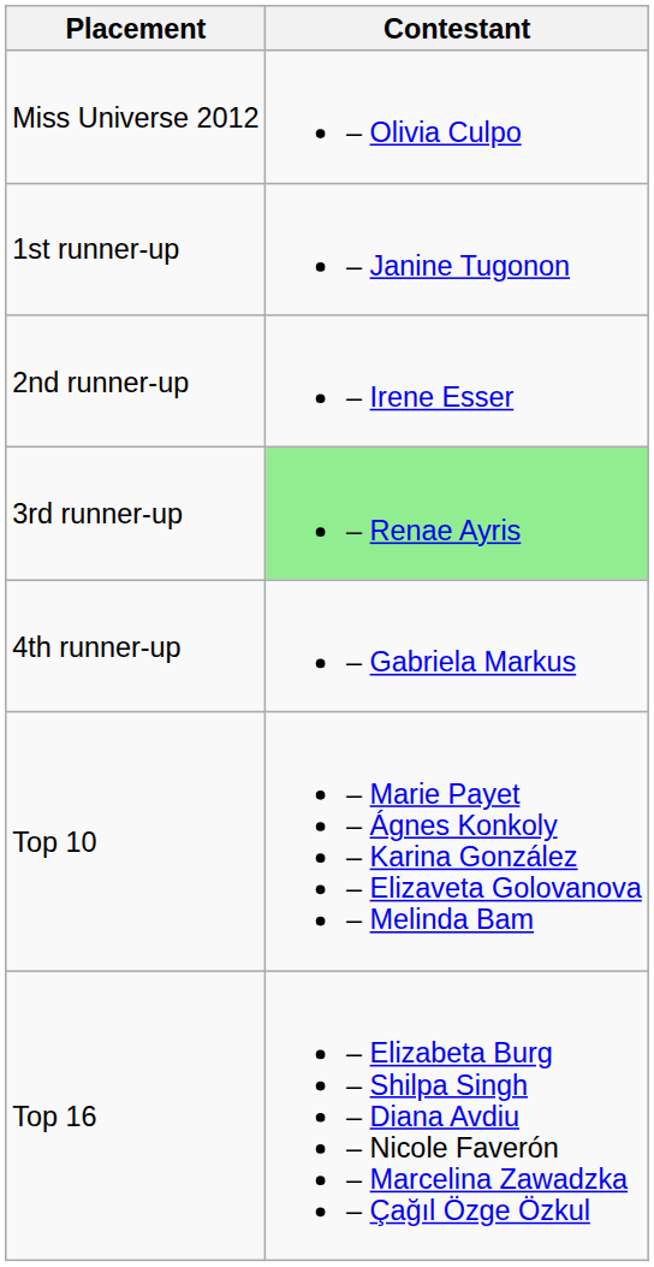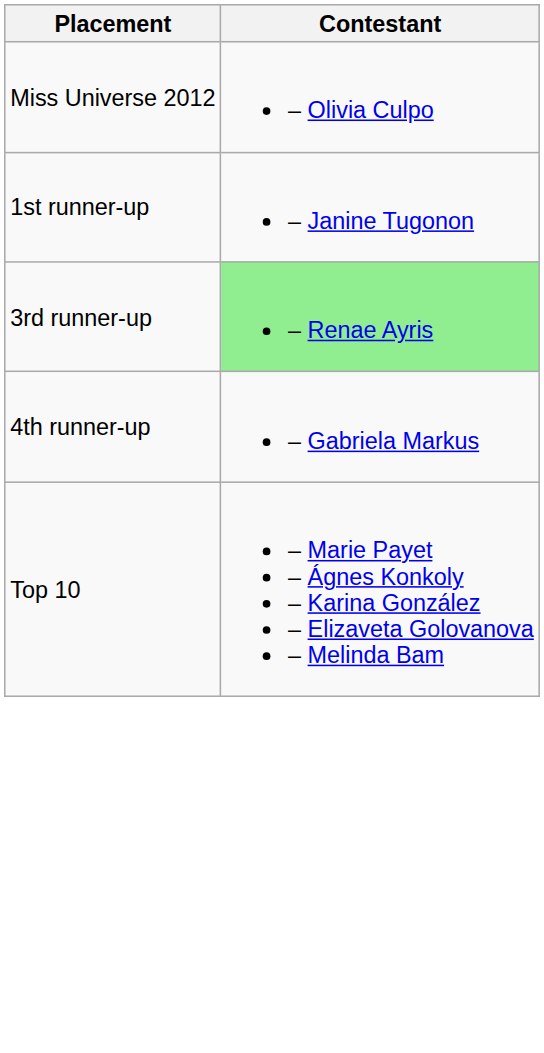 <table class="wikitable sortable" style="font-size: 95%;">
 <tr>
 <th>Placement</th>
 <th>Contestant</th>
 </tr>
 <tr>
 <td>Miss Universe 2012</td>
 <td><br><ul><li> – <a href='#'>Olivia Culpo</a></li></ul></td>
 </tr>
 <tr>
 <td>1st runner-up</td>
 <td><br><ul><li> – <a href='#'>Janine Tugonon</a></li></ul></td>
 </tr>
 <tr>
-<td>2nd runner-up</td>
-<td><br><ul><li> – <a href='#'>Irene Esser</a></li></ul></td>
-</tr>
-<tr>
 <td>3rd runner-up</td>
 <td style="background: lightgreen;"><br><ul><li> – <a href='#'>Renae Ayris</a></li></ul></td>
 </tr>
 <tr>
 <td>4th runner-up</td>
 <td><br><ul><li> – <a href='#'>Gabriela Markus</a></li></ul></td>
 </tr>
 <tr>
 <td>Top 10</td>
 <td><br><ul><li> – <a href='#'>Marie Payet</a></li><li> – <a href='#'>Ágnes Konkoly</a></li><li> – <a href='#'>Karina González</a></li><li> – <a href='#'>Elizaveta Golovanova</a></li><li> – <a href='#'>Melinda Bam</a></li></ul></td>
 </tr>
-<tr>
-<td>Top 16</td>
-<td><br><ul><li> – <a href='#'>Elizabeta Burg</a></li><li> – <a href='#'>Shilpa Singh</a></li><li> – <a href='#'>Diana Avdiu</a></li><li> – Nicole Faverón</li><li> – <a href='#'>Marcelina Zawadzka</a></li><li> – <a href='#'>Çağıl Özge Özkul</a></li></ul></td>
-</tr>
 </table>
